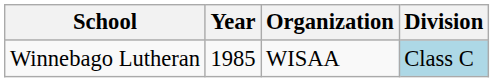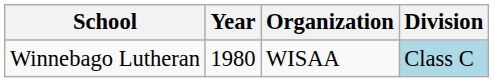 <table class="wikitable">
 <tr>
 <th>School</th>
 <th>Year</th>
 <th>Organization</th>
 <th>Division</th>
 </tr>
 <tr>
 <td>Winnebago Lutheran</td>
-<td>1985</td>
+<td>1980</td>
 <td>WISAA</td>
 <td style="background: lightblue;">Class C</td>
 </tr>
 </table>
